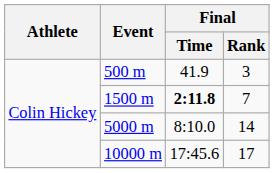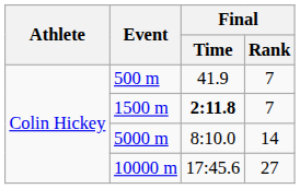 <table class="wikitable" style="font-size:90%">
 <tr>
 <th rowspan="2">Athlete</th>
 <th rowspan="2">Event</th>
 <th colspan="2">Final</th>
 </tr>
 <tr>
 <th>Time</th>
 <th>Rank</th>
 </tr>
 <tr align="center">
 <td align="left" rowspan=4><a href='#'>Colin Hickey</a></td>
 <td align="left"><a href='#'>500 m</a></td>
 <td>41.9</td>
-<td>3</td>
+<td>7</td>
 </tr>
 <tr align="center">
 <td align="left"><a href='#'>1500 m</a></td>
 <td><strong>2:11.8</strong></td>
 <td>7</td>
 </tr>
 <tr align="center">
 <td align="left"><a href='#'>5000 m</a></td>
 <td>8:10.0</td>
 <td>14</td>
 </tr>
 <tr align="center">
 <td align="left"><a href='#'>10000 m</a></td>
 <td>17:45.6</td>
-<td>17</td>
+<td>27</td>
 </tr>
 </table>
